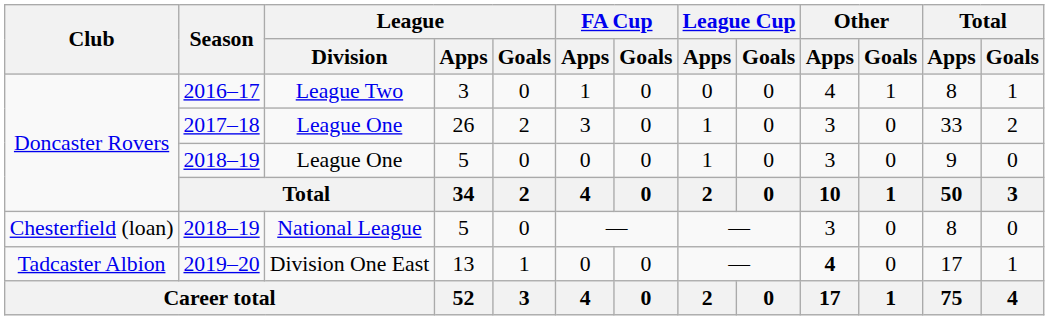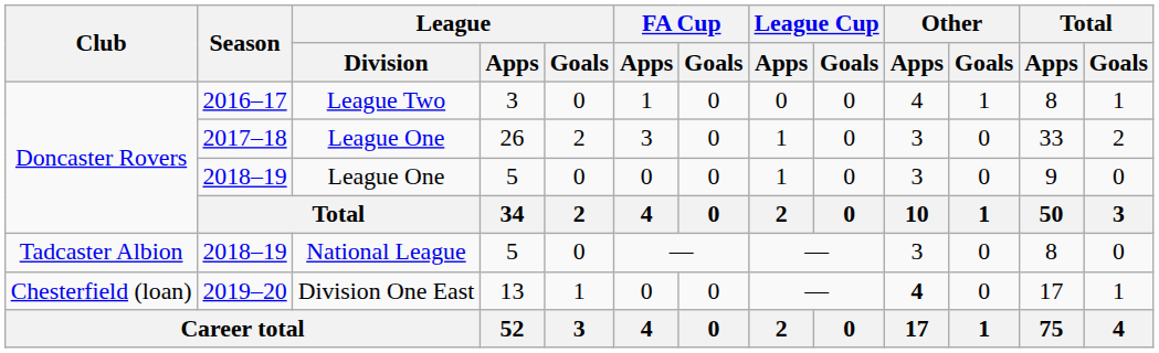 <table class="wikitable" style="text-align:center">
 <tr>
 <th rowspan="2">Club</th>
 <th rowspan="2">Season</th>
 <th colspan="3">League</th>
 <th colspan="2"><a href='#'>FA Cup</a></th>
 <th colspan="2"><a href='#'>League Cup</a></th>
 <th colspan="2">Other</th>
 <th colspan="2">Total</th>
 </tr>
 <tr>
 <th>Division</th>
 <th>Apps</th>
 <th>Goals</th>
 <th>Apps</th>
 <th>Goals</th>
 <th>Apps</th>
 <th>Goals</th>
 <th>Apps</th>
 <th>Goals</th>
 <th>Apps</th>
 <th>Goals</th>
 </tr>
 <tr>
 <td rowspan="4"><a href='#'>Doncaster Rovers</a></td>
 <td><a href='#'>2016–17</a></td>
 <td><a href='#'>League Two</a></td>
 <td>3</td>
 <td>0</td>
 <td>1</td>
 <td>0</td>
 <td>0</td>
 <td>0</td>
 <td>4</td>
 <td>1</td>
 <td>8</td>
 <td>1</td>
 </tr>
 <tr>
 <td><a href='#'>2017–18</a></td>
 <td><a href='#'>League One</a></td>
 <td>26</td>
 <td>2</td>
 <td>3</td>
 <td>0</td>
 <td>1</td>
 <td>0</td>
 <td>3</td>
 <td>0</td>
 <td>33</td>
 <td>2</td>
 </tr>
 <tr>
 <td><a href='#'>2018–19</a></td>
 <td>League One</td>
 <td>5</td>
 <td>0</td>
 <td>0</td>
 <td>0</td>
 <td>1</td>
 <td>0</td>
 <td>3</td>
 <td>0</td>
 <td>9</td>
 <td>0</td>
 </tr>
 <tr>
 <th colspan="2">Total</th>
 <th>34</th>
 <th>2</th>
 <th>4</th>
 <th>0</th>
 <th>2</th>
 <th>0</th>
 <th>10</th>
 <th>1</th>
 <th>50</th>
 <th>3</th>
 </tr>
 <tr>
-<td><a href='#'>Chesterfield</a> (loan)</td>
+<td><a href='#'>Tadcaster Albion</a></td>
 <td><a href='#'>2018–19</a></td>
 <td><a href='#'>National League</a></td>
 <td>5</td>
 <td>0</td>
 <td colspan="2">—</td>
 <td colspan="2">—</td>
 <td>3</td>
 <td>0</td>
 <td>8</td>
 <td>0</td>
 </tr>
 <tr>
-<td><a href='#'>Tadcaster Albion</a></td>
+<td><a href='#'>Chesterfield</a> (loan)</td>
 <td><a href='#'>2019–20</a></td>
 <td><a href='#'></a> Division One East</td>
 <td>13</td>
 <td>1</td>
 <td>0</td>
 <td>0</td>
 <td colspan="2">—</td>
 <td><strong>4</strong></td>
 <td>0</td>
 <td>17</td>
 <td>1</td>
 </tr>
 <tr>
 <th colspan="3"><strong>Career total</strong></th>
 <th>52</th>
 <th>3</th>
 <th>4</th>
 <th>0</th>
 <th>2</th>
 <th>0</th>
 <th>17</th>
 <th>1</th>
 <th>75</th>
 <th>4</th>
 </tr>
 </table>
